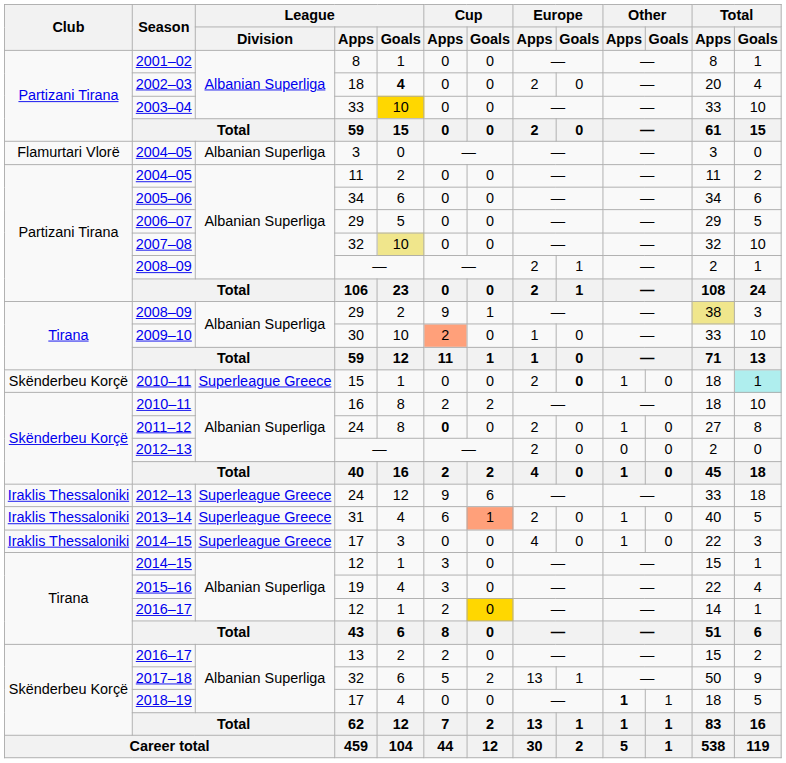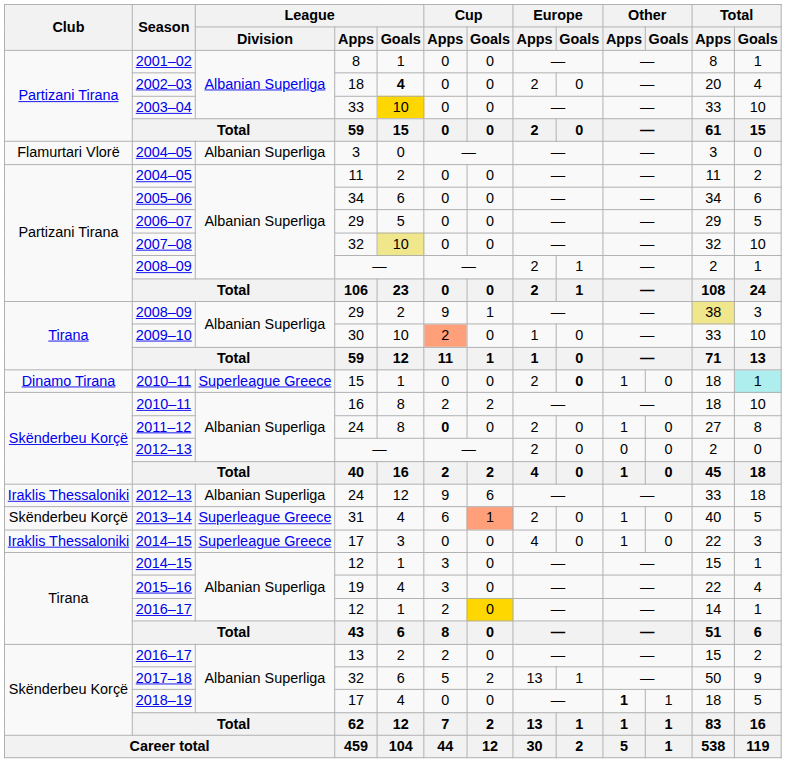 <table class="wikitable" style="text-align:center">
 <tr>
 <th rowspan="2">Club</th>
 <th rowspan="2">Season</th>
 <th colspan="3">League</th>
 <th colspan="2">Cup</th>
 <th colspan="2">Europe</th>
 <th colspan="2">Other</th>
 <th colspan="2">Total</th>
 </tr>
 <tr>
 <th>Division</th>
 <th>Apps</th>
 <th>Goals</th>
 <th>Apps</th>
 <th>Goals</th>
 <th>Apps</th>
 <th>Goals</th>
 <th>Apps</th>
 <th>Goals</th>
 <th>Apps</th>
 <th>Goals</th>
 </tr>
 <tr>
 <td rowspan="4"><a href='#'>Partizani Tirana</a></td>
 <td><a href='#'>2001–02</a></td>
 <td rowspan="3"><a href='#'>Albanian Superliga</a></td>
 <td>8</td>
 <td>1</td>
 <td>0</td>
 <td>0</td>
 <td colspan="2">—</td>
 <td colspan="2">—</td>
 <td>8</td>
 <td>1</td>
 </tr>
 <tr>
 <td><a href='#'>2002–03</a></td>
 <td>18</td>
 <td><strong>4</strong></td>
 <td>0</td>
 <td>0</td>
 <td>2</td>
 <td>0</td>
 <td colspan="2">—</td>
 <td>20</td>
 <td>4</td>
 </tr>
 <tr>
 <td><a href='#'>2003–04</a></td>
 <td>33</td>
 <td style="background: gold;">10</td>
 <td>0</td>
 <td>0</td>
 <td colspan="2">—</td>
 <td colspan="2">—</td>
 <td>33</td>
 <td>10</td>
 </tr>
 <tr>
 <th colspan="2">Total</th>
 <th>59</th>
 <th>15</th>
 <th>0</th>
 <th>0</th>
 <th>2</th>
 <th>0</th>
 <th colspan="2">—</th>
 <th>61</th>
 <th>15</th>
 </tr>
 <tr>
 <td>Flamurtari Vlorë</td>
 <td><a href='#'>2004–05</a></td>
 <td>Albanian Superliga</td>
 <td>3</td>
 <td>0</td>
 <td colspan="2">—</td>
 <td colspan="2">—</td>
 <td colspan="2">—</td>
 <td>3</td>
 <td>0</td>
 </tr>
 <tr>
 <td rowspan="6">Partizani Tirana</td>
 <td><a href='#'>2004–05</a></td>
 <td rowspan="5">Albanian Superliga</td>
 <td>11</td>
 <td>2</td>
 <td>0</td>
 <td>0</td>
 <td colspan="2">—</td>
 <td colspan="2">—</td>
 <td>11</td>
 <td>2</td>
 </tr>
 <tr>
 <td><a href='#'>2005–06</a></td>
 <td>34</td>
 <td>6</td>
 <td>0</td>
 <td>0</td>
 <td colspan="2">—</td>
 <td colspan="2">—</td>
 <td>34</td>
 <td>6</td>
 </tr>
 <tr>
 <td><a href='#'>2006–07</a></td>
 <td>29</td>
 <td>5</td>
 <td>0</td>
 <td>0</td>
 <td colspan="2">—</td>
 <td colspan="2">—</td>
 <td>29</td>
 <td>5</td>
 </tr>
 <tr>
 <td><a href='#'>2007–08</a></td>
 <td>32</td>
 <td style="background: khaki;">10</td>
 <td>0</td>
 <td>0</td>
 <td colspan="2">—</td>
 <td colspan="2">—</td>
 <td>32</td>
 <td>10</td>
 </tr>
 <tr>
 <td><a href='#'>2008–09</a></td>
 <td colspan="2">—</td>
 <td colspan="2">—</td>
 <td>2</td>
 <td>1</td>
 <td colspan="2">—</td>
 <td>2</td>
 <td>1</td>
 </tr>
 <tr>
 <th colspan="2">Total</th>
 <th>106</th>
 <th>23</th>
 <th>0</th>
 <th>0</th>
 <th>2</th>
 <th>1</th>
 <th colspan="2">—</th>
 <th>108</th>
 <th>24</th>
 </tr>
 <tr>
 <td rowspan="3"><a href='#'>Tirana</a></td>
 <td><a href='#'>2008–09</a></td>
 <td rowspan="2">Albanian Superliga</td>
 <td>29</td>
 <td>2</td>
 <td>9</td>
 <td>1</td>
 <td colspan="2">—</td>
 <td colspan="2">—</td>
 <td style="background: khaki;">38</td>
 <td>3</td>
 </tr>
 <tr>
 <td><a href='#'>2009–10</a></td>
 <td>30</td>
 <td>10</td>
 <td style="background: lightsalmon;">2</td>
 <td>0</td>
 <td>1</td>
 <td>0</td>
 <td colspan="2">—</td>
 <td>33</td>
 <td>10</td>
 </tr>
 <tr>
 <th colspan="2">Total</th>
 <th>59</th>
 <th>12</th>
 <th>11</th>
 <th>1</th>
 <th>1</th>
 <th>0</th>
 <th colspan="2">—</th>
 <th>71</th>
 <th>13</th>
 </tr>
 <tr>
-<td>Skënderbeu Korçë</td>
+<td><a href='#'>Dinamo Tirana</a></td>
 <td><a href='#'>2010–11</a></td>
 <td><a href='#'>Superleague Greece</a></td>
 <td>15</td>
 <td>1</td>
 <td>0</td>
 <td>0</td>
 <td>2</td>
 <td><strong>0</strong></td>
 <td>1</td>
 <td>0</td>
 <td>18</td>
 <td style="background: paleturquoise;">1</td>
 </tr>
 <tr>
 <td rowspan="4"><a href='#'>Skënderbeu Korçë</a></td>
 <td><a href='#'>2010–11</a></td>
 <td rowspan="3">Albanian Superliga</td>
 <td>16</td>
 <td>8</td>
 <td>2</td>
 <td>2</td>
 <td colspan="2">—</td>
 <td colspan="2">—</td>
 <td>18</td>
 <td>10</td>
 </tr>
 <tr>
 <td><a href='#'>2011–12</a></td>
 <td>24</td>
 <td>8</td>
 <td><strong>0</strong></td>
 <td>0</td>
 <td>2</td>
 <td>0</td>
 <td>1</td>
 <td>0</td>
 <td>27</td>
 <td>8</td>
 </tr>
 <tr>
 <td><a href='#'>2012–13</a></td>
 <td colspan="2">—</td>
 <td colspan="2">—</td>
 <td>2</td>
 <td>0</td>
 <td>0</td>
 <td>0</td>
 <td>2</td>
 <td>0</td>
 </tr>
 <tr>
 <th colspan="2">Total</th>
 <th>40</th>
 <th>16</th>
 <th>2</th>
 <th>2</th>
 <th>4</th>
 <th>0</th>
 <th>1</th>
 <th>0</th>
 <th>45</th>
 <th>18</th>
 </tr>
 <tr>
 <td><a href='#'>Iraklis Thessaloniki</a></td>
 <td><a href='#'>2012–13</a></td>
-<td><a href='#'>Superleague Greece</a></td>
+<td>Albanian Superliga</td>
 <td>24</td>
 <td>12</td>
 <td>9</td>
 <td>6</td>
 <td colspan="2">—</td>
 <td colspan="2">—</td>
 <td>33</td>
 <td>18</td>
 </tr>
 <tr>
-<td><a href='#'>Iraklis Thessaloniki</a></td>
+<td>Skënderbeu Korçë</td>
 <td><a href='#'>2013–14</a></td>
 <td><a href='#'>Superleague Greece</a></td>
 <td>31</td>
 <td>4</td>
 <td>6</td>
 <td style="background: lightsalmon;">1</td>
 <td>2</td>
 <td>0</td>
 <td>1</td>
 <td>0</td>
 <td>40</td>
 <td>5</td>
 </tr>
 <tr>
 <td><a href='#'>Iraklis Thessaloniki</a></td>
 <td><a href='#'>2014–15</a></td>
 <td><a href='#'>Superleague Greece</a></td>
 <td>17</td>
 <td>3</td>
 <td>0</td>
 <td>0</td>
 <td>4</td>
 <td>0</td>
 <td>1</td>
 <td>0</td>
 <td>22</td>
 <td>3</td>
 </tr>
 <tr>
 <td rowspan="4">Tirana</td>
 <td><a href='#'>2014–15</a></td>
 <td rowspan="3">Albanian Superliga</td>
 <td>12</td>
 <td>1</td>
 <td>3</td>
 <td>0</td>
 <td colspan="2">—</td>
 <td colspan="2">—</td>
 <td>15</td>
 <td>1</td>
 </tr>
 <tr>
 <td><a href='#'>2015–16</a></td>
 <td>19</td>
 <td>4</td>
 <td>3</td>
 <td>0</td>
 <td colspan="2">—</td>
 <td colspan="2">—</td>
 <td>22</td>
 <td>4</td>
 </tr>
 <tr>
 <td><a href='#'>2016–17</a></td>
 <td>12</td>
 <td>1</td>
 <td>2</td>
 <td style="background: gold;">0</td>
 <td colspan="2">—</td>
 <td colspan="2">—</td>
 <td>14</td>
 <td>1</td>
 </tr>
 <tr>
 <th colspan="2">Total</th>
 <th>43</th>
 <th>6</th>
 <th>8</th>
 <th>0</th>
 <th colspan="2">—</th>
 <th colspan="2">—</th>
 <th>51</th>
 <th>6</th>
 </tr>
 <tr>
 <td rowspan="4">Skënderbeu Korçë</td>
 <td><a href='#'>2016–17</a></td>
 <td rowspan="3">Albanian Superliga</td>
 <td>13</td>
 <td>2</td>
 <td>2</td>
 <td>0</td>
 <td colspan="2">—</td>
 <td colspan="2">—</td>
 <td>15</td>
 <td>2</td>
 </tr>
 <tr>
 <td><a href='#'>2017–18</a></td>
 <td>32</td>
 <td>6</td>
 <td>5</td>
 <td>2</td>
 <td>13</td>
 <td>1</td>
 <td colspan="2">—</td>
 <td>50</td>
 <td>9</td>
 </tr>
 <tr>
 <td><a href='#'>2018–19</a></td>
 <td>17</td>
 <td>4</td>
 <td>0</td>
 <td>0</td>
 <td colspan="2">—</td>
 <td><strong>1</strong></td>
 <td>1</td>
 <td>18</td>
 <td>5</td>
 </tr>
 <tr>
 <th colspan="2">Total</th>
 <th>62</th>
 <th>12</th>
 <th>7</th>
 <th>2</th>
 <th>13</th>
 <th>1</th>
 <th>1</th>
 <th>1</th>
 <th>83</th>
 <th>16</th>
 </tr>
 <tr>
 <th colspan="3">Career total</th>
 <th>459</th>
 <th>104</th>
 <th>44</th>
 <th>12</th>
 <th>30</th>
 <th>2</th>
 <th>5</th>
 <th>1</th>
 <th>538</th>
 <th>119</th>
 </tr>
 </table>
